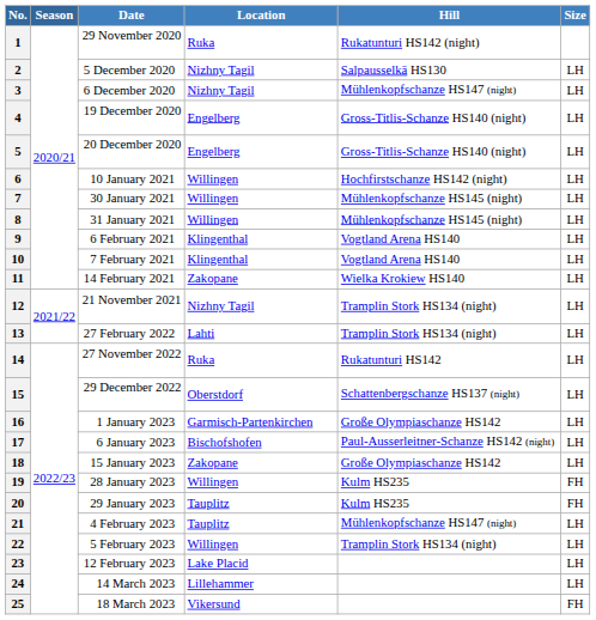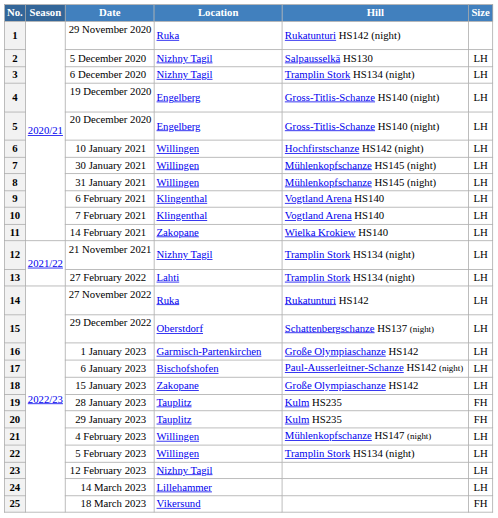 <table class="wikitable sortable" style="font-size:86%; line-height:15px; text-align:left; border:grey solid 1px; border-collapse:collapse; background:#ffffff;">
 <tr style="background:#efefef;">
 <th style="background-color:#369; color:white; width:10px;">No.</th>
 <th style="background-color:#369; color:white;  width:30px;">Season</th>
 <th style="background-color:#4180be; color:white; width:107px;">Date</th>
 <th style="background-color:#4180be; color:white; width:158px;">Location</th>
 <th style="background-color:#4180be; color:white; width:232px;">Hill</th>
 <th style="background-color:#4180be; color:white; width:25px;">Size</th>
 </tr>
 <tr>
 <th scope=row style="text-align:center;">1</th>
 <td align=center rowspan=11><a href='#'>2020/21</a></td>
 <td align=right>29 November 2020  </td>
 <td> <a href='#'>Ruka</a></td>
 <td><a href='#'>Rukatunturi</a> HS142 (night)</td>
 <td align=center></td>
 </tr>
 <tr>
 <th scope=row style="text-align:center;">2</th>
 <td align=right>5 December 2020  </td>
 <td> <a href='#'>Nizhny Tagil</a></td>
 <td><a href='#'>Salpausselkä</a> HS130</td>
 <td align=center>LH</td>
 </tr>
 <tr>
 <th scope=row style="text-align:center;">3</th>
 <td align=right>6 December 2020  </td>
 <td> <a href='#'>Nizhny Tagil</a></td>
-<td><a href='#'>Mühlenkopfschanze</a> HS147 <small>(night)</small></td>
+<td><a href='#'>Tramplin Stork</a> HS134 (night)</td>
 <td align=center>LH</td>
 </tr>
 <tr>
 <th scope=row style="text-align:center;">4</th>
 <td align=right>19 December 2020  </td>
 <td> <a href='#'>Engelberg</a></td>
 <td><a href='#'>Gross-Titlis-Schanze</a> HS140 (night)</td>
 <td align=center>LH</td>
 </tr>
 <tr>
 <th scope=row style="text-align:center;">5</th>
 <td align=right>20 December 2020  </td>
 <td> <a href='#'>Engelberg</a></td>
 <td><a href='#'>Gross-Titlis-Schanze</a> HS140 (night)</td>
 <td align=center>LH</td>
 </tr>
 <tr>
 <th scope=row style="text-align:center;">6</th>
 <td align=right>10 January 2021  </td>
 <td> <a href='#'>Willingen</a></td>
 <td><a href='#'>Hochfirstschanze</a> HS142 (night)</td>
 <td align=center>LH</td>
 </tr>
 <tr>
 <th scope=row style="text-align:center;">7</th>
 <td align=right>30 January 2021  </td>
 <td> <a href='#'>Willingen</a></td>
 <td><a href='#'>Mühlenkopfschanze</a> HS145 (night)</td>
 <td align=center>LH</td>
 </tr>
 <tr>
 <th scope=row style="text-align:center;">8</th>
 <td align=right>31 January 2021  </td>
 <td> <a href='#'>Willingen</a></td>
 <td><a href='#'>Mühlenkopfschanze</a> HS145 (night)</td>
 <td align=center>LH</td>
 </tr>
 <tr>
 <th scope=row style="text-align:center;">9</th>
 <td align=right>6 February 2021  </td>
 <td> <a href='#'>Klingenthal</a></td>
 <td><a href='#'>Vogtland Arena</a> HS140</td>
 <td align=center>LH</td>
 </tr>
 <tr>
 <th scope=row style="text-align:center;">10</th>
 <td align=right>7 February 2021  </td>
 <td> <a href='#'>Klingenthal</a></td>
 <td><a href='#'>Vogtland Arena</a> HS140</td>
 <td align=center>LH</td>
 </tr>
 <tr>
 <th scope="row" style="text-align:center;">11</th>
 <td align=right>14 February 2021  </td>
 <td> <a href='#'>Zakopane</a></td>
 <td><a href='#'>Wielka Krokiew</a> HS140</td>
 <td align=center>LH</td>
 </tr>
 <tr>
 <th scope=row style="text-align:center;">12</th>
 <td align=center rowspan=2><a href='#'>2021/22</a></td>
 <td align=right>21 November 2021  </td>
 <td> <a href='#'>Nizhny Tagil</a></td>
 <td><a href='#'>Tramplin Stork</a> HS134 (night)</td>
 <td align=center>LH</td>
 </tr>
 <tr>
 <th scope="row" style="text-align:center;">13</th>
 <td align=right>27 February 2022  </td>
 <td> <a href='#'>Lahti</a></td>
 <td><a href='#'>Tramplin Stork</a> HS134 (night)</td>
 <td align=center>LH</td>
 </tr>
 <tr>
 <th scope="row" style="text-align:center;">14</th>
 <td rowspan="12" align="center"><a href='#'>2022/23</a></td>
 <td align=right>27 November 2022  </td>
 <td> <a href='#'>Ruka</a></td>
 <td><a href='#'>Rukatunturi</a> HS142</td>
 <td align=center>LH</td>
 </tr>
 <tr>
 <th scope="row" style="text-align:center;">15</th>
 <td align=right>29 December 2022  </td>
 <td> <a href='#'>Oberstdorf</a></td>
 <td><a href='#'>Schattenbergschanze</a> HS137 <small>(night)</small></td>
 <td align=center>LH</td>
 </tr>
 <tr>
 <th scope="row" style="text-align:center;">16</th>
 <td align=right>1 January 2023  </td>
 <td> <a href='#'>Garmisch-Partenkirchen</a></td>
 <td><a href='#'>Große Olympiaschanze</a> HS142</td>
 <td align=center>LH</td>
 </tr>
 <tr>
 <th scope="row" style="text-align:center;">17</th>
 <td align=right>6 January 2023  </td>
 <td> <a href='#'>Bischofshofen</a></td>
 <td><a href='#'>Paul-Ausserleitner-Schanze</a> HS142 <small>(night)</small></td>
 <td align=center>LH</td>
 </tr>
 <tr>
 <th scope="row" style="text-align:center;">18</th>
 <td align=right>15 January 2023  </td>
 <td> <a href='#'>Zakopane</a></td>
 <td><a href='#'>Große Olympiaschanze</a> HS142</td>
 <td align=center>LH</td>
 </tr>
 <tr>
 <th scope=row scope="row" style="text-align:center;">19</th>
 <td align=right>28 January 2023  </td>
-<td> <a href='#'>Willingen</a></td>
+<td> <a href='#'>Tauplitz</a></td>
 <td><a href='#'>Kulm</a> HS235</td>
 <td align=center>FH</td>
 </tr>
 <tr>
 <th scope=row scope="row" style="text-align:center;">20</th>
 <td align=right>29 January 2023  </td>
 <td> <a href='#'>Tauplitz</a></td>
 <td><a href='#'>Kulm</a> HS235</td>
 <td align=center>FH</td>
 </tr>
 <tr>
 <th scope=row scope="row" style="text-align:center;">21</th>
 <td align=right>4 February 2023  </td>
-<td> <a href='#'>Tauplitz</a></td>
+<td> <a href='#'>Willingen</a></td>
 <td><a href='#'>Mühlenkopfschanze</a> HS147 <small>(night)</small></td>
 <td align=center>LH</td>
 </tr>
 <tr>
 <th scope=row scope="row" style="text-align:center;">22</th>
 <td align=right>5 February 2023  </td>
 <td> <a href='#'>Willingen</a></td>
 <td><a href='#'>Tramplin Stork</a> HS134 (night)</td>
 <td align=center>LH</td>
 </tr>
 <tr>
 <th scope=row scope="row" style="text-align:center;">23</th>
 <td align=right>12 February 2023  </td>
-<td> <a href='#'>Lake Placid</a></td>
+<td> <a href='#'>Nizhny Tagil</a></td>
 <td></td>
 <td align=center>LH</td>
 </tr>
 <tr>
 <th scope=row scope="row" style="text-align:center;">24</th>
 <td align=right>14 March 2023  </td>
 <td> <a href='#'>Lillehammer</a></td>
 <td></td>
 <td align=center>LH</td>
 </tr>
 <tr>
 <th scope=row scope="row" style="text-align:center;">25</th>
 <td align=right>18 March 2023  </td>
 <td> <a href='#'>Vikersund</a></td>
 <td></td>
 <td align=center>FH</td>
 </tr>
 </table>
